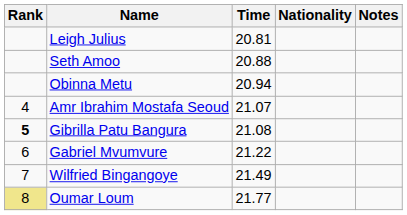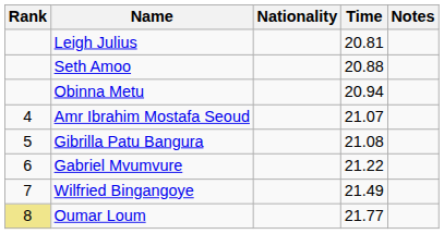 <table class="wikitable sortable" style="text-align:center">
 <tr>
 <th>Rank</th>
 <th>Name</th>
+<th>Nationality</th>
 <th>Time</th>
-<th>Nationality</th>
 <th>Notes</th>
 </tr>
 <tr>
 <td></td>
 <td align=left><a href='#'>Leigh Julius</a></td>
+<td align=left></td>
 <td>20.81</td>
-<td align=left></td>
 <td></td>
 </tr>
 <tr>
 <td></td>
 <td align=left><a href='#'>Seth Amoo</a></td>
+<td align=left></td>
 <td>20.88</td>
-<td align=left></td>
 <td></td>
 </tr>
 <tr>
 <td></td>
 <td align=left><a href='#'>Obinna Metu</a></td>
+<td align=left></td>
 <td>20.94</td>
-<td align=left></td>
 <td></td>
 </tr>
 <tr>
 <td>4</td>
 <td align=left><a href='#'>Amr Ibrahim Mostafa Seoud</a></td>
+<td align=left></td>
 <td>21.07</td>
-<td align=left></td>
 <td></td>
 </tr>
 <tr>
-<td><strong>5</strong></td>
+<td>5</td>
 <td align=left><a href='#'>Gibrilla Patu Bangura</a></td>
+<td align=left></td>
 <td>21.08</td>
-<td align=left></td>
 <td></td>
 </tr>
 <tr>
 <td>6</td>
 <td align=left><a href='#'>Gabriel Mvumvure</a></td>
+<td align=left></td>
 <td>21.22</td>
-<td align=left></td>
 <td></td>
 </tr>
 <tr>
 <td>7</td>
 <td align=left><a href='#'>Wilfried Bingangoye</a></td>
+<td align=left></td>
 <td>21.49</td>
-<td align=left></td>
 <td></td>
 </tr>
 <tr>
 <td style="background: khaki;">8</td>
 <td align=left><a href='#'>Oumar Loum</a></td>
+<td align=left></td>
 <td>21.77</td>
-<td align=left></td>
 <td></td>
 </tr>
 </table>
